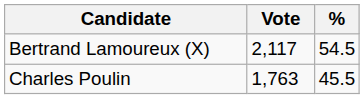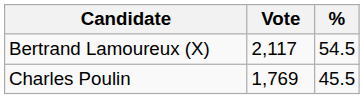 <table class="wikitable">
 <tr>
 <th bgcolor="#DDDDFF" width="200px">Candidate</th>
 <th bgcolor="#DDDDFF" width="50px">Vote</th>
 <th bgcolor="#DDDDFF" width="30px">%</th>
 </tr>
 <tr>
 <td>Bertrand Lamoureux (X)</td>
 <td>2,117</td>
 <td>54.5</td>
 </tr>
 <tr>
 <td>Charles Poulin</td>
-<td>1,763</td>
+<td>1,769</td>
 <td>45.5</td>
 </tr>
 </table>
